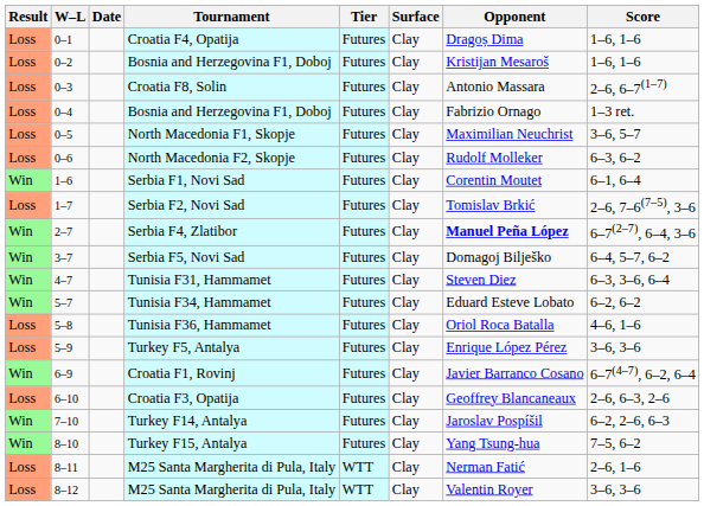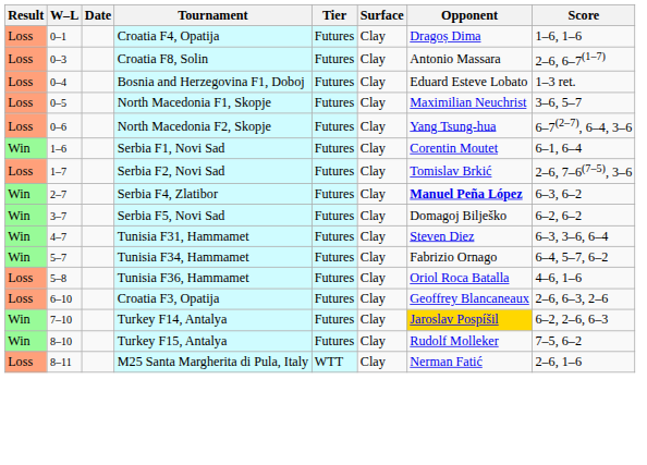 <table class="sortable wikitable nowrap">
 <tr>
 <th>Result</th>
 <th class="unsortable">W–L</th>
 <th>Date</th>
 <th>Tournament</th>
 <th>Tier</th>
 <th>Surface</th>
 <th>Opponent</th>
 <th class="unsortable">Score</th>
 </tr>
 <tr>
 <td bgcolor=ffa07a>Loss</td>
 <td><small>0–1</small></td>
 <td></td>
 <td style="background:#cffcff;">Croatia F4, Opatija</td>
 <td style="background:#cffcff;">Futures</td>
 <td>Clay</td>
 <td> <a href='#'>Dragoș Dima</a></td>
 <td>1–6, 1–6</td>
 </tr>
 <tr>
 <td bgcolor=ffa07a>Loss</td>
-<td><small>0–2</small></td>
-<td></td>
-<td style="background:#cffcff;">Bosnia and Herzegovina F1, Doboj</td>
-<td style="background:#cffcff;">Futures</td>
-<td>Clay</td>
-<td> <a href='#'>Kristijan Mesaroš</a></td>
-<td>1–6, 1–6</td>
-</tr>
-<tr>
-<td bgcolor=ffa07a>Loss</td>
 <td><small>0–3</small></td>
 <td></td>
 <td style="background:#cffcff;">Croatia F8, Solin</td>
 <td style="background:#cffcff;">Futures</td>
 <td>Clay</td>
 <td> Antonio Massara</td>
 <td>2–6, 6–7<sup>(1–7)</sup></td>
 </tr>
 <tr>
 <td bgcolor=ffa07a>Loss</td>
 <td><small>0–4</small></td>
 <td></td>
 <td style="background:#cffcff;">Bosnia and Herzegovina F1, Doboj</td>
 <td style="background:#cffcff;">Futures</td>
 <td>Clay</td>
-<td> Fabrizio Ornago</td>
+<td> Eduard Esteve Lobato</td>
 <td>1–3 ret.</td>
 </tr>
 <tr>
 <td bgcolor=ffa07a>Loss</td>
 <td><small>0–5</small></td>
 <td></td>
 <td style="background:#cffcff;">North Macedonia F1, Skopje</td>
 <td style="background:#cffcff;">Futures</td>
 <td>Clay</td>
 <td> <a href='#'>Maximilian Neuchrist</a></td>
 <td>3–6, 5–7</td>
 </tr>
 <tr>
 <td bgcolor=ffa07a>Loss</td>
 <td><small>0–6</small></td>
 <td></td>
 <td style="background:#cffcff;">North Macedonia F2, Skopje</td>
 <td style="background:#cffcff;">Futures</td>
 <td>Clay</td>
-<td> <a href='#'>Rudolf Molleker</a></td>
-<td>6–3, 6–2</td>
+<td> <a href='#'>Yang Tsung-hua</a></td>
+<td>6–7<sup>(2–7)</sup>, 6–4, 3–6</td>
 </tr>
 <tr>
 <td bgcolor=98fb98>Win</td>
 <td><small>1–6</small></td>
 <td></td>
 <td style="background:#cffcff;">Serbia F1, Novi Sad</td>
 <td style="background:#cffcff;">Futures</td>
 <td>Clay</td>
 <td> <a href='#'>Corentin Moutet</a></td>
 <td>6–1, 6–4</td>
 </tr>
 <tr>
 <td bgcolor=ffa07a>Loss</td>
 <td><small>1–7</small></td>
 <td></td>
 <td style="background:#cffcff;">Serbia F2, Novi Sad</td>
 <td style="background:#cffcff;">Futures</td>
 <td>Clay</td>
 <td> <a href='#'>Tomislav Brkić</a></td>
 <td>2–6, 7–6<sup>(7–5)</sup>, 3–6</td>
 </tr>
 <tr>
 <td bgcolor=98fb98>Win</td>
 <td><small>2–7</small></td>
 <td></td>
 <td style="background:#cffcff;">Serbia F4, Zlatibor</td>
 <td style="background:#cffcff;">Futures</td>
 <td>Clay</td>
 <td><strong> <a href='#'>Manuel Peña López</a></strong></td>
-<td>6–7<sup>(2–7)</sup>, 6–4, 3–6</td>
+<td>6–3, 6–2</td>
 </tr>
 <tr>
 <td bgcolor=98fb98>Win</td>
 <td><small>3–7</small></td>
 <td></td>
 <td style="background:#cffcff;">Serbia F5, Novi Sad</td>
 <td style="background:#cffcff;">Futures</td>
 <td>Clay</td>
 <td> Domagoj Bilješko</td>
-<td>6–4, 5–7, 6–2</td>
+<td>6–2, 6–2</td>
 </tr>
 <tr>
 <td bgcolor=98fb98>Win</td>
 <td><small>4–7</small></td>
 <td></td>
 <td style="background:#cffcff;">Tunisia F31, Hammamet</td>
 <td style="background:#cffcff;">Futures</td>
 <td>Clay</td>
 <td> <a href='#'>Steven Diez</a></td>
 <td>6–3, 3–6, 6–4</td>
 </tr>
 <tr>
 <td bgcolor=98fb98>Win</td>
 <td><small>5–7</small></td>
 <td></td>
 <td style="background:#cffcff;">Tunisia F34, Hammamet</td>
 <td style="background:#cffcff;">Futures</td>
 <td>Clay</td>
-<td> Eduard Esteve Lobato</td>
-<td>6–2, 6–2</td>
+<td> Fabrizio Ornago</td>
+<td>6–4, 5–7, 6–2</td>
 </tr>
 <tr>
 <td bgcolor=ffa07a>Loss</td>
 <td><small>5–8</small></td>
 <td></td>
 <td style="background:#cffcff;">Tunisia F36, Hammamet</td>
 <td style="background:#cffcff;">Futures</td>
 <td>Clay</td>
 <td> <a href='#'>Oriol Roca Batalla</a></td>
 <td>4–6, 1–6</td>
-</tr>
-<tr>
-<td bgcolor=ffa07a>Loss</td>
-<td><small>5–9</small></td>
-<td></td>
-<td style="background:#cffcff;">Turkey F5, Antalya</td>
-<td style="background:#cffcff;">Futures</td>
-<td>Clay</td>
-<td> <a href='#'>Enrique López Pérez</a></td>
-<td>3–6, 3–6</td>
-</tr>
-<tr>
-<td bgcolor=98fb98>Win</td>
-<td><small>6–9</small></td>
-<td></td>
-<td style="background:#cffcff;">Croatia F1, Rovinj</td>
-<td style="background:#cffcff;">Futures</td>
-<td>Clay</td>
-<td> <a href='#'>Javier Barranco Cosano</a></td>
-<td>6–7<sup>(4–7)</sup>, 6–2, 6–4</td>
 </tr>
 <tr>
 <td bgcolor=ffa07a>Loss</td>
 <td><small>6–10</small></td>
 <td></td>
 <td style="background:#cffcff;">Croatia F3, Opatija</td>
 <td style="background:#cffcff;">Futures</td>
 <td>Clay</td>
 <td> <a href='#'>Geoffrey Blancaneaux</a></td>
 <td>2–6, 6–3, 2–6</td>
 </tr>
 <tr>
 <td bgcolor=98fb98>Win</td>
 <td><small>7–10</small></td>
 <td></td>
 <td style="background:#cffcff;">Turkey F14, Antalya</td>
 <td style="background:#cffcff;">Futures</td>
 <td>Clay</td>
-<td> <a href='#'>Jaroslav Pospíšil</a></td>
+<td style="background: gold;"> <a href='#'>Jaroslav Pospíšil</a></td>
 <td>6–2, 2–6, 6–3</td>
 </tr>
 <tr>
 <td bgcolor=98fb98>Win</td>
 <td><small>8–10</small></td>
 <td></td>
 <td style="background:#cffcff;">Turkey F15, Antalya</td>
 <td style="background:#cffcff;">Futures</td>
 <td>Clay</td>
-<td> <a href='#'>Yang Tsung-hua</a></td>
+<td> <a href='#'>Rudolf Molleker</a></td>
 <td>7–5, 6–2</td>
 </tr>
 <tr>
 <td bgcolor=ffa07a>Loss</td>
 <td><small>8–11</small></td>
 <td></td>
 <td style="background:#cffcff;">M25 Santa Margherita di Pula, Italy</td>
 <td style="background:#cffcff;">WTT</td>
 <td>Clay</td>
 <td> <a href='#'>Nerman Fatić</a></td>
 <td>2–6, 1–6</td>
 </tr>
-<tr>
-<td bgcolor=ffa07a>Loss</td>
-<td><small>8–12</small></td>
-<td></td>
-<td style="background:#cffcff;">M25 Santa Margherita di Pula, Italy</td>
-<td style="background:#cffcff;">WTT</td>
-<td>Clay</td>
-<td> <a href='#'>Valentin Royer</a></td>
-<td>3–6, 3–6</td>
-</tr>
 </table>
